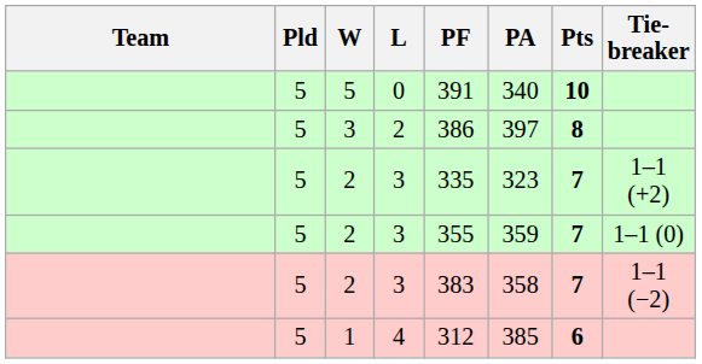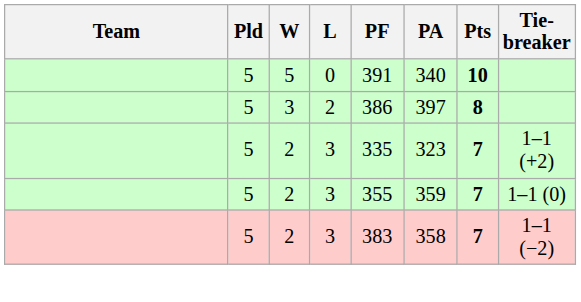 <table class="wikitable" style="text-align:center;">
 <tr>
 <th width=170>Team</th>
 <th width=25>Pld</th>
 <th width=25>W</th>
 <th width=25>L</th>
 <th width=35>PF</th>
 <th width=35>PA</th>
 <th width=25>Pts</th>
 <th width=50>Tie-breaker</th>
 </tr>
 <tr bgcolor=#ccffcc>
 <td align="left"></td>
 <td>5</td>
 <td>5</td>
 <td>0</td>
 <td>391</td>
 <td>340</td>
 <td><strong>10</strong></td>
 <td></td>
 </tr>
 <tr bgcolor=#ccffcc>
 <td align="left"></td>
 <td>5</td>
 <td>3</td>
 <td>2</td>
 <td>386</td>
 <td>397</td>
 <td><strong>8</strong></td>
 <td></td>
 </tr>
 <tr bgcolor=#ccffcc>
 <td align="left"></td>
 <td>5</td>
 <td>2</td>
 <td>3</td>
 <td>335</td>
 <td>323</td>
 <td><strong>7</strong></td>
 <td>1–1 (+2)</td>
 </tr>
 <tr bgcolor=#ccffcc>
 <td align="left"></td>
 <td>5</td>
 <td>2</td>
 <td>3</td>
 <td>355</td>
 <td>359</td>
 <td><strong>7</strong></td>
 <td>1–1 (0)</td>
 </tr>
 <tr bgcolor=#ffcccc>
 <td align="left"></td>
 <td>5</td>
 <td>2</td>
 <td>3</td>
 <td>383</td>
 <td>358</td>
 <td><strong>7</strong></td>
 <td>1–1 (−2)</td>
 </tr>
-<tr bgcolor=#ffcccc>
-<td align="left"></td>
-<td>5</td>
-<td>1</td>
-<td>4</td>
-<td>312</td>
-<td>385</td>
-<td><strong>6</strong></td>
-<td></td>
-</tr>
 </table>
